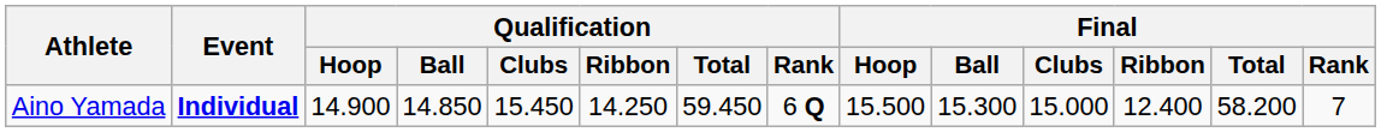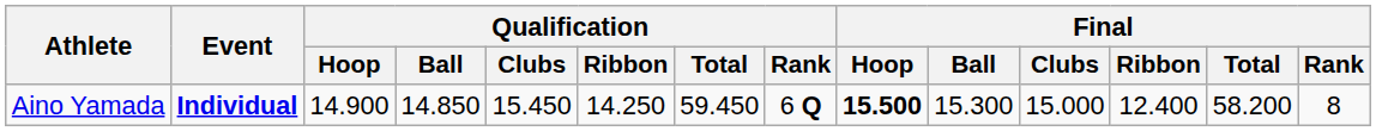 <table class=wikitable style="font-size:90%">
 <tr>
 <th rowspan=2>Athlete</th>
 <th rowspan=2>Event</th>
 <th colspan=6>Qualification</th>
 <th colspan=6>Final</th>
 </tr>
 <tr style="font-size:95%">
 <th>Hoop</th>
 <th>Ball</th>
 <th>Clubs</th>
 <th>Ribbon</th>
 <th>Total</th>
 <th>Rank</th>
 <th>Hoop</th>
 <th>Ball</th>
 <th>Clubs</th>
 <th>Ribbon</th>
 <th>Total</th>
 <th>Rank</th>
 </tr>
 <tr align=center>
 <td align=left><a href='#'>Aino Yamada</a></td>
 <td align=left><strong><a href='#'>Individual</a></strong></td>
 <td>14.900</td>
 <td>14.850</td>
 <td>15.450</td>
 <td>14.250</td>
 <td>59.450</td>
 <td>6 <strong>Q</strong></td>
-<td>15.500</td>
+<td><strong>15.500</strong></td>
 <td>15.300</td>
 <td>15.000</td>
 <td>12.400</td>
 <td>58.200</td>
-<td>7</td>
+<td>8</td>
 </tr>
 </table>
